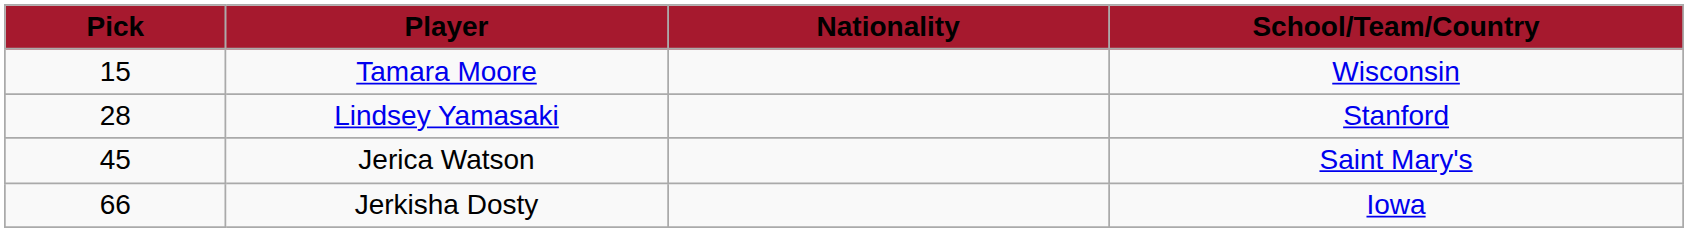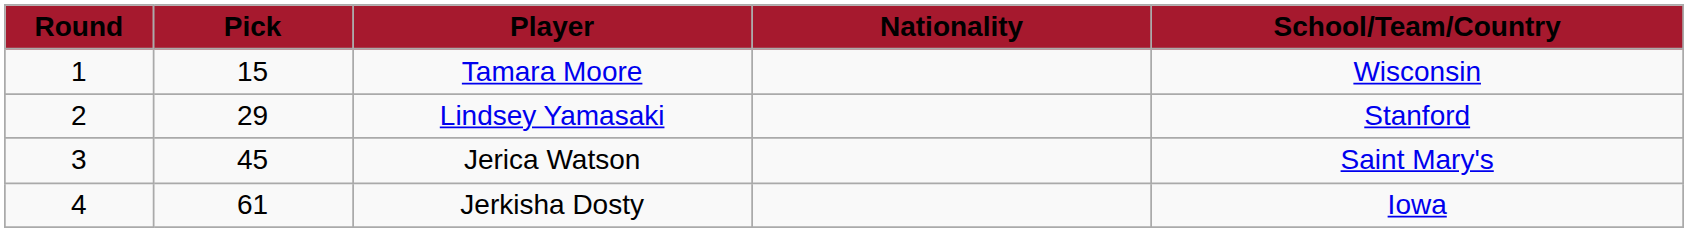 <table class="wikitable" style="text-align:center; width:60em">
 <tr>
+<th style="background: #A6192E" width="2%"><span>Round</span></th>
 <th style="background: #A6192E" width="5%"><span>Pick</span></th>
 <th style="background: #A6192E" width="10%"><span>Player</span></th>
 <th style="background: #A6192E" width="10%"><span>Nationality</span></th>
 <th style="background: #A6192E" width="10%"><span>School/Team/Country</span></th>
 </tr>
 <tr>
+<td>1</td>
 <td>15</td>
 <td><a href='#'>Tamara Moore</a></td>
 <td></td>
 <td><a href='#'>Wisconsin</a></td>
 </tr>
 <tr>
-<td>28</td>
+<td>2</td>
+<td>29</td>
 <td><a href='#'>Lindsey Yamasaki</a></td>
 <td></td>
 <td><a href='#'>Stanford</a></td>
 </tr>
 <tr>
+<td>3</td>
 <td>45</td>
 <td>Jerica Watson</td>
 <td></td>
 <td><a href='#'>Saint Mary's</a></td>
 </tr>
 <tr>
-<td>66</td>
+<td>4</td>
+<td>61</td>
 <td>Jerkisha Dosty</td>
 <td></td>
 <td><a href='#'>Iowa</a></td>
 </tr>
 </table>
